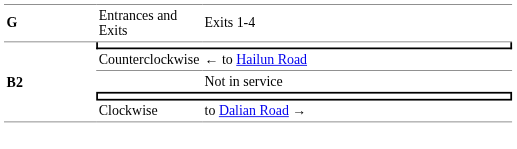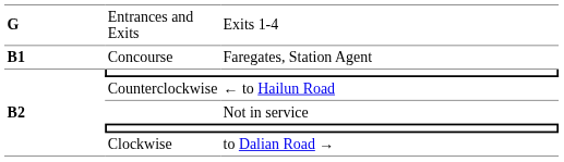 <table cellspacing=0 cellpadding=3>
 <tr>
 <td style="border-top:solid 1px gray;border-bottom:solid 1px gray;" width=100><strong>G</strong></td>
 <td style="border-top:solid 1px gray;border-bottom:solid 1px gray;" width=100>Entrances and Exits</td>
 <td style="border-top:solid 1px gray;border-bottom:solid 1px gray;" width=350>Exits 1-4</td>
+</tr>
+<tr>
+<td style="border-bottom:solid 1px gray;"><strong>B1</strong></td>
+<td style="border-bottom:solid 1px gray;">Concourse</td>
+<td style="border-bottom:solid 1px gray;">Faregates, Station Agent</td>
 </tr>
 <tr>
 <td style="border-bottom:solid 1px gray;" rowspan=5><strong>B2</strong></td>
 <td style="border-right:solid 2px black;border-left:solid 2px black;border-bottom:solid 2px black;" colspan=2></td>
 </tr>
 <tr>
 <td style="border-bottom:solid 1px gray;">Counterclockwise</td>
 <td style="border-bottom:solid 1px gray;">←  to <a href='#'>Hailun Road</a></td>
 </tr>
 <tr>
 <td></td>
 <td>Not in service</td>
 </tr>
 <tr>
 <td style="border-right:solid 2px black;border-left:solid 2px black;border-top:solid 2px black;border-bottom:solid 2px black;" colspan=2></td>
 </tr>
 <tr>
 <td style="border-bottom:solid 1px gray;">Clockwise</td>
 <td style="border-bottom:solid 1px gray;">  to <a href='#'>Dalian Road</a> →</td>
 </tr>
 </table>
